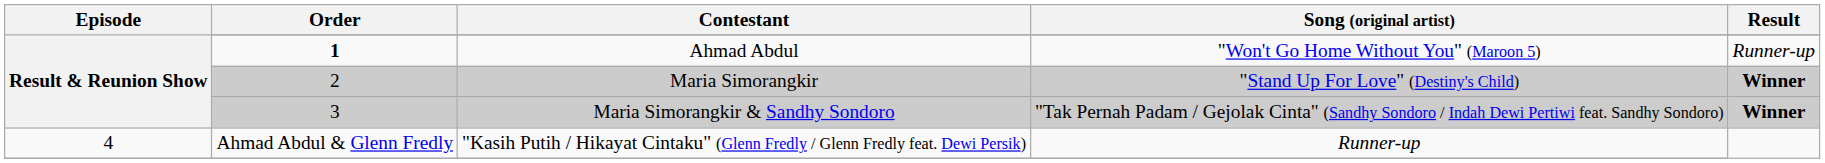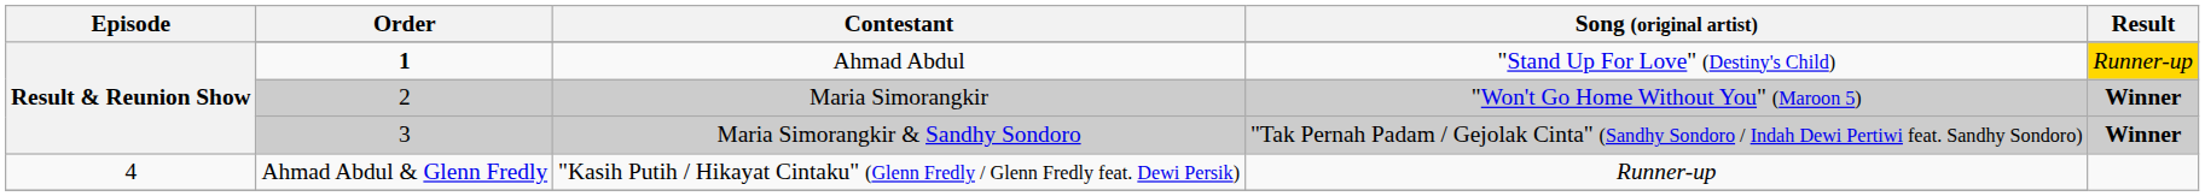 <table class="wikitable" style="text-align:center;">
 <tr>
 <th scope="col">Episode</th>
 <th scope="col">Order</th>
 <th scope="col">Contestant</th>
 <th scope="col">Song <small>(original artist)</small></th>
 <th scope="col">Result</th>
 </tr>
 <tr>
 <th rowspan="4" scope="row">Result & Reunion Show<br><small></small></th>
 </tr>
 <tr>
 <td><strong>1</strong></td>
 <td>Ahmad Abdul</td>
-<td>"<a href='#'>Won't Go Home Without You</a>" <small>(<a href='#'>Maroon 5</a>)</small></td>
-<td><em>Runner-up</em></td>
+<td>"<a href='#'>Stand Up For Love</a>" <small>(<a href='#'>Destiny's Child</a>)</small></td>
+<td style="background: gold;"><em>Runner-up</em></td>
 </tr>
 <tr style="background:#ccc;">
 <td>2</td>
 <td>Maria Simorangkir</td>
-<td>"<a href='#'>Stand Up For Love</a>" <small>(<a href='#'>Destiny's Child</a>)</small></td>
+<td>"<a href='#'>Won't Go Home Without You</a>" <small>(<a href='#'>Maroon 5</a>)</small></td>
 <td><strong>Winner</strong></td>
 </tr>
 <tr style="background:#ccc;">
 <td>3</td>
 <td>Maria Simorangkir & <a href='#'>Sandhy Sondoro</a></td>
 <td>"Tak Pernah Padam / Gejolak Cinta" <small>(<a href='#'>Sandhy Sondoro</a> / <a href='#'>Indah Dewi Pertiwi</a> feat. Sandhy Sondoro)</small></td>
 <td><strong>Winner</strong></td>
 </tr>
 <tr>
 <td>4</td>
 <td>Ahmad Abdul & <a href='#'>Glenn Fredly</a></td>
 <td>"Kasih Putih / Hikayat Cintaku" <small>(<a href='#'>Glenn Fredly</a> / Glenn Fredly feat. <a href='#'>Dewi Persik</a>)</small></td>
 <td><em>Runner-up</em></td>
 </tr>
 <tr>
 </tr>
 </table>
